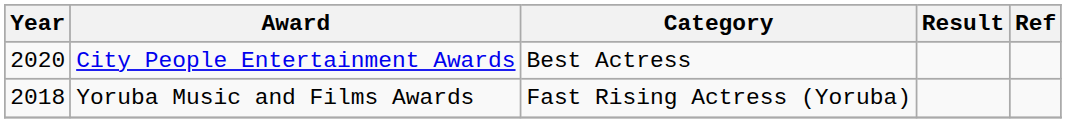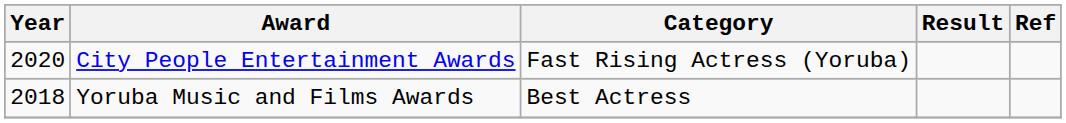 <table class="wikitable plainrowheaders sortable">
 <tr>
 <th>Year</th>
 <th>Award</th>
 <th>Category</th>
 <th>Result</th>
 <th>Ref</th>
 </tr>
 <tr>
 <td>2020</td>
 <td><a href='#'>City People Entertainment Awards</a></td>
-<td>Best Actress</td>
+<td>Fast Rising Actress (Yoruba)</td>
 <td></td>
 <td></td>
 </tr>
 <tr>
 <td>2018</td>
 <td>Yoruba Music and Films Awards</td>
-<td>Fast Rising Actress (Yoruba)</td>
+<td>Best Actress</td>
 <td></td>
 <td></td>
 </tr>
 <tr>
 </tr>
 </table>
